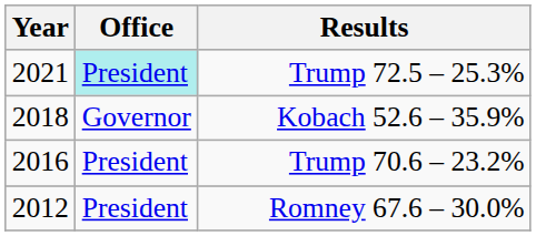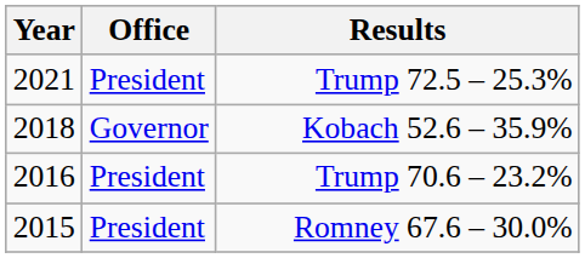 <table class=wikitable>
 <tr>
 <th width="30">Year</th>
 <th width="60">Office</th>
 <th width="180">Results</th>
 </tr>
 <tr>
 <td>2021</td>
-<td style="background: paleturquoise;"><a href='#'>President</a></td>
+<td><a href='#'>President</a></td>
 <td align="right" ><a href='#'>Trump</a> 72.5 – 25.3%</td>
 </tr>
 <tr>
 <td>2018</td>
 <td><a href='#'>Governor</a></td>
 <td align="right" ><a href='#'>Kobach</a> 52.6 – 35.9%</td>
 </tr>
 <tr>
 <td>2016</td>
 <td><a href='#'>President</a></td>
 <td align="right" ><a href='#'>Trump</a> 70.6 – 23.2%</td>
 </tr>
 <tr>
-<td>2012</td>
+<td>2015</td>
 <td><a href='#'>President</a></td>
 <td align="right" ><a href='#'>Romney</a> 67.6 – 30.0%</td>
 </tr>
 </table>
